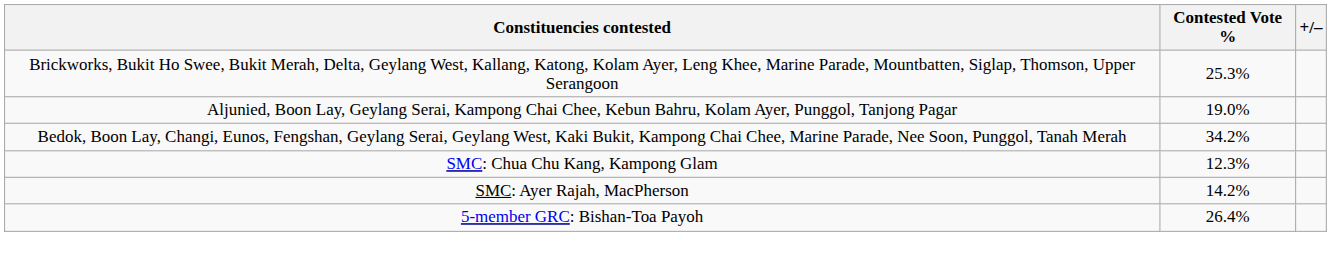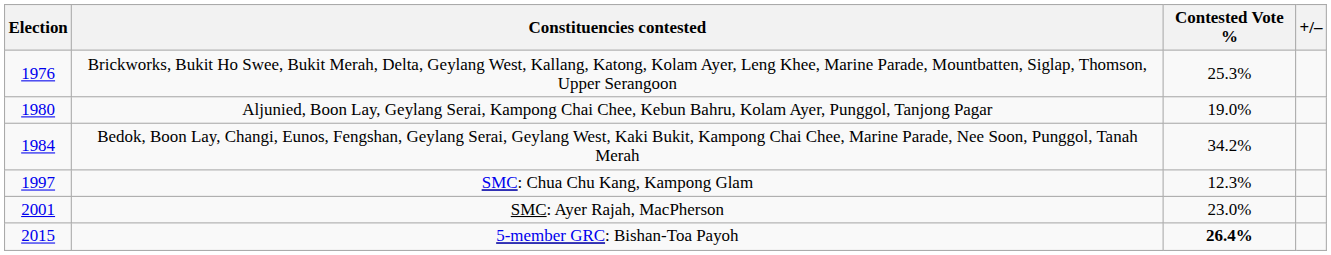 <table class="wikitable" style="text-align: center">
 <tr>
+<th>Election</th>
 <th>Constituencies contested</th>
 <th>Contested Vote %</th>
 <th>+/–</th>
 </tr>
 <tr>
+<td><a href='#'>1976</a></td>
 <td>Brickworks, Bukit Ho Swee, Bukit Merah, Delta, Geylang West, Kallang, Katong, Kolam Ayer, Leng Khee, Marine Parade, Mountbatten, Siglap, Thomson, Upper Serangoon</td>
 <td>25.3%</td>
 <td></td>
 </tr>
 <tr>
+<td><a href='#'>1980</a></td>
 <td>Aljunied, Boon Lay, Geylang Serai, Kampong Chai Chee, Kebun Bahru, Kolam Ayer, Punggol, Tanjong Pagar</td>
 <td>19.0%</td>
 <td></td>
 </tr>
 <tr>
+<td><a href='#'>1984</a></td>
 <td>Bedok, Boon Lay, Changi, Eunos, Fengshan, Geylang Serai, Geylang West, Kaki Bukit, Kampong Chai Chee, Marine Parade, Nee Soon, Punggol, Tanah Merah</td>
 <td>34.2%</td>
 <td></td>
 </tr>
 <tr>
+<td><a href='#'>1997</a></td>
 <td><u><a href='#'>SMC</a></u>: Chua Chu Kang, Kampong Glam</td>
 <td>12.3%</td>
 <td></td>
 </tr>
 <tr>
+<td><a href='#'>2001</a></td>
 <td><u>SMC</u>: Ayer Rajah, MacPherson</td>
-<td>14.2%</td>
+<td>23.0%</td>
 <td></td>
 </tr>
 <tr>
+<td><a href='#'>2015</a></td>
 <td><u><a href='#'>5-member GRC</a></u>: Bishan-Toa Payoh</td>
-<td>26.4%</td>
+<td><strong>26.4%</strong></td>
 <td></td>
 </tr>
 </table>
